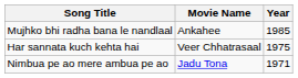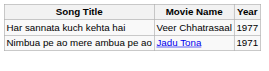 <table class="wikitable">
 <tr>
 <th>Song Title</th>
 <th>Movie Name</th>
 <th>Year</th>
 </tr>
 <tr>
-<td>Mujhko bhi radha bana le nandlaal</td>
-<td>Ankahee</td>
-<td>1985</td>
-</tr>
-<tr>
 <td>Har sannata kuch kehta hai</td>
 <td>Veer Chhatrasaal</td>
-<td>1975</td>
+<td>1977</td>
 </tr>
 <tr>
 <td>Nimbua pe ao mere ambua pe ao</td>
 <td><a href='#'>Jadu Tona</a></td>
 <td>1971</td>
 </tr>
 </table>
